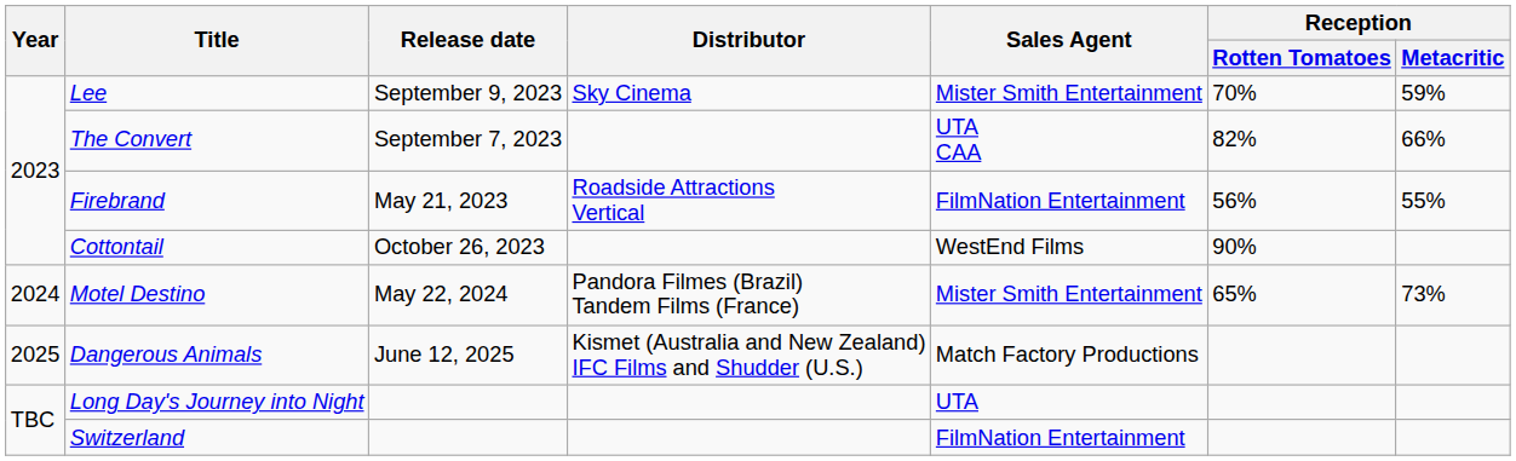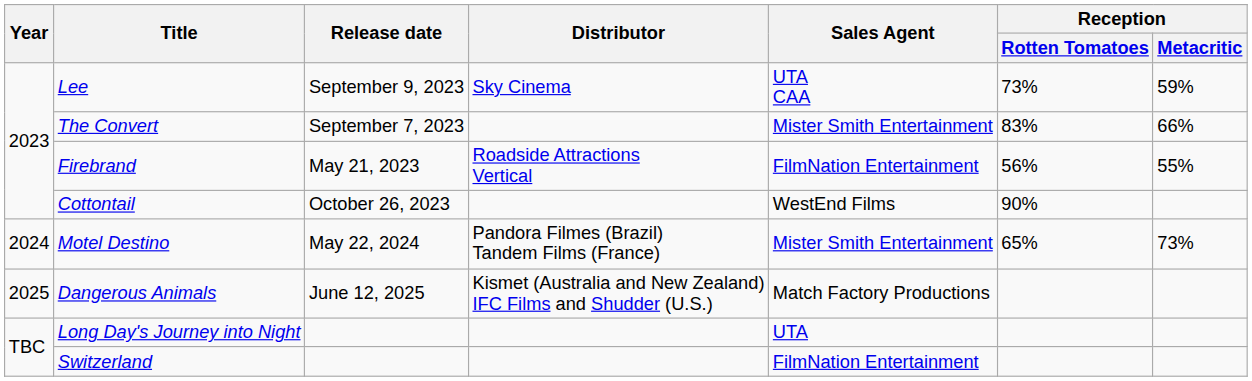 <table class="wikitable sortable">
 <tr>
 <th rowspan="2">Year</th>
 <th rowspan="2">Title</th>
 <th rowspan="2">Release date</th>
 <th rowspan="2">Distributor</th>
 <th rowspan="2">Sales Agent</th>
 <th colspan="2">Reception</th>
 </tr>
 <tr>
 <th><a href='#'>Rotten Tomatoes</a><br></th>
 <th><a href='#'>Metacritic</a><br></th>
 </tr>
 <tr>
 <td rowspan="4">2023</td>
 <td><em><a href='#'>Lee</a></em></td>
 <td>September 9, 2023</td>
 <td><a href='#'>Sky Cinema</a></td>
-<td><a href='#'>Mister Smith Entertainment</a></td>
-<td>70%</td>
+<td><a href='#'>UTA</a><br><a href='#'>CAA</a></td>
+<td>73%</td>
 <td>59%</td>
 </tr>
 <tr>
 <td><em><a href='#'>The Convert</a></em></td>
 <td>September 7, 2023</td>
 <td></td>
-<td><a href='#'>UTA</a><br><a href='#'>CAA</a></td>
-<td>82%</td>
+<td><a href='#'>Mister Smith Entertainment</a></td>
+<td>83%</td>
 <td>66%</td>
 </tr>
 <tr>
 <td><em><a href='#'>Firebrand</a></em></td>
 <td>May 21, 2023</td>
 <td><a href='#'>Roadside Attractions</a><br><a href='#'>Vertical</a></td>
 <td><a href='#'>FilmNation Entertainment</a></td>
 <td>56%</td>
 <td>55%</td>
 </tr>
 <tr>
 <td><em><a href='#'>Cottontail</a></em></td>
 <td>October 26, 2023</td>
 <td></td>
 <td>WestEnd Films</td>
 <td>90%</td>
 <td></td>
 </tr>
 <tr>
 <td>2024</td>
 <td><em><a href='#'>Motel Destino</a></em></td>
 <td>May 22, 2024</td>
 <td>Pandora Filmes (Brazil)<br>Tandem Films (France)</td>
 <td><a href='#'>Mister Smith Entertainment</a></td>
 <td>65%</td>
 <td>73%</td>
 </tr>
 <tr>
 <td>2025</td>
 <td><em><a href='#'>Dangerous Animals</a></em></td>
 <td>June 12, 2025</td>
 <td>Kismet (Australia and New Zealand)<br><a href='#'>IFC Films</a> and <a href='#'>Shudder</a> (U.S.)</td>
 <td>Match Factory Productions</td>
 <td></td>
 <td></td>
 </tr>
 <tr>
 <td rowspan="2">TBC</td>
 <td><em><a href='#'>Long Day's Journey into Night</a></em></td>
 <td></td>
 <td></td>
 <td><a href='#'>UTA</a></td>
 <td></td>
 <td></td>
 </tr>
 <tr>
 <td><em><a href='#'>Switzerland</a></em></td>
 <td></td>
 <td></td>
 <td><a href='#'>FilmNation Entertainment</a></td>
 <td></td>
 <td></td>
 </tr>
 </table>
